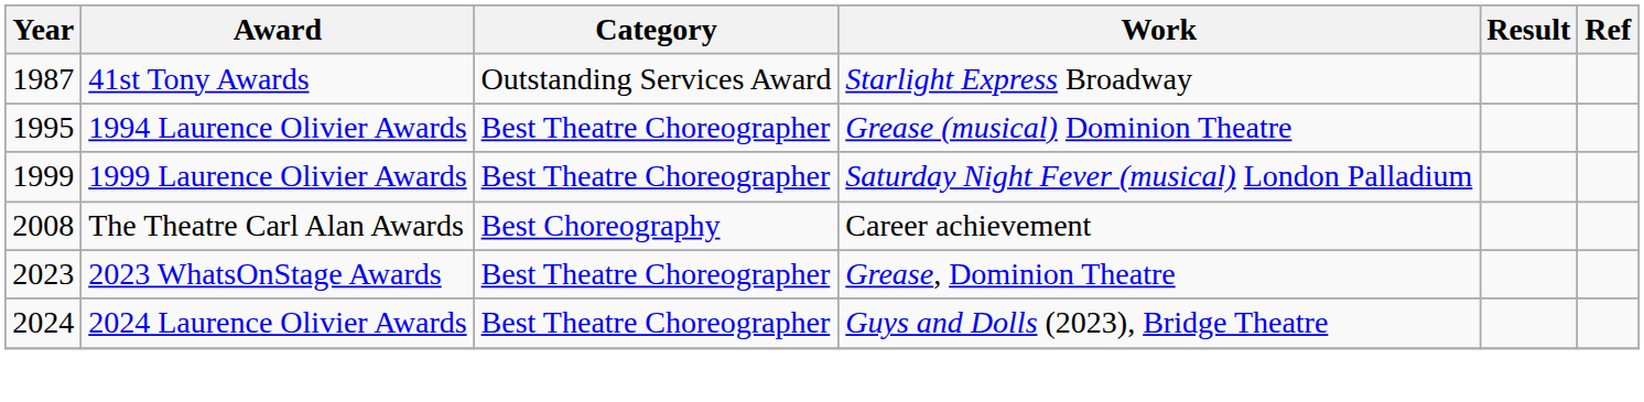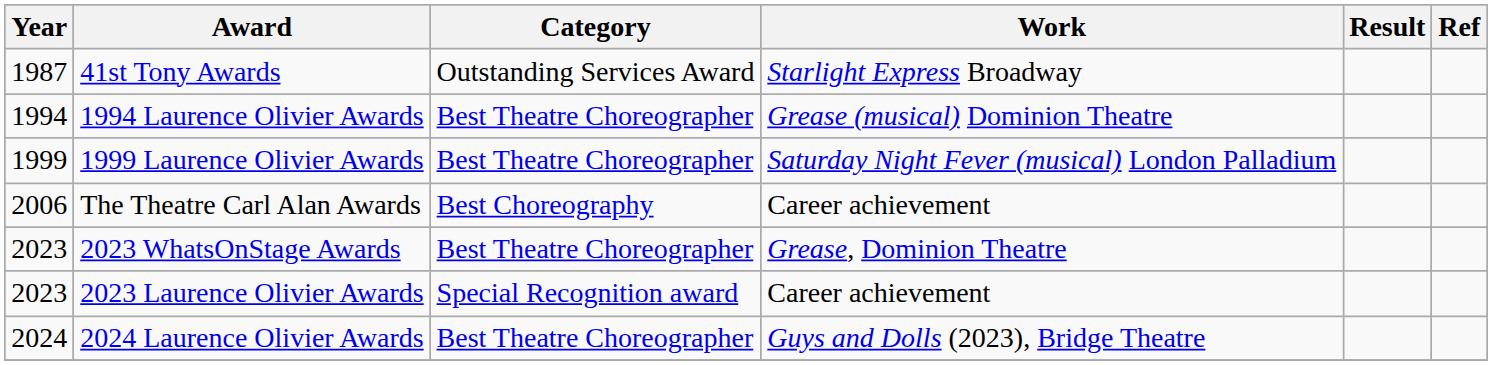 <table class="wikitable">
 <tr>
 <th>Year</th>
 <th>Award</th>
 <th>Category</th>
 <th>Work</th>
 <th>Result</th>
 <th>Ref</th>
 </tr>
 <tr>
 <td align=center>1987</td>
 <td><a href='#'>41st Tony Awards</a></td>
 <td>Outstanding Services Award</td>
 <td align=left><em><a href='#'>Starlight Express</a></em> Broadway</td>
 <td></td>
 <td style="text-align:center;"></td>
 </tr>
 <tr>
-<td align=center>1995</td>
+<td align=center>1994</td>
 <td><a href='#'>1994 Laurence Olivier Awards</a></td>
 <td><a href='#'>Best Theatre Choreographer</a></td>
 <td align=left><em><a href='#'>Grease (musical)</a></em> <a href='#'>Dominion Theatre</a></td>
 <td></td>
 <td style="text-align:center;"></td>
 </tr>
 <tr>
 <td align=center>1999</td>
 <td><a href='#'>1999 Laurence Olivier Awards</a></td>
 <td><a href='#'>Best Theatre Choreographer</a></td>
 <td align=left><em><a href='#'>Saturday Night Fever (musical)</a></em> <a href='#'>London Palladium</a></td>
 <td></td>
 <td style="text-align:center;"></td>
 </tr>
 <tr>
-<td align=center>2008</td>
+<td align=center>2006</td>
 <td>The Theatre Carl Alan Awards</td>
 <td><a href='#'>Best Choreography</a></td>
 <td align=left>Career achievement</td>
 <td></td>
 <td style="text-align:center;"></td>
 </tr>
 <tr>
 <td align=center>2023</td>
 <td><a href='#'>2023 WhatsOnStage Awards</a></td>
 <td><a href='#'>Best Theatre Choreographer</a></td>
 <td align=left><em><a href='#'>Grease</a></em>, <a href='#'>Dominion Theatre</a></td>
 <td></td>
 <td style="text-align:center;"></td>
 </tr>
 <tr>
+<td align=center>2023</td>
+<td><a href='#'>2023 Laurence Olivier Awards</a></td>
+<td><a href='#'>Special Recognition award</a></td>
+<td align=left>Career achievement</td>
+<td></td>
+<td style="text-align:center;"></td>
+</tr>
+<tr>
 <td align=center>2024</td>
 <td><a href='#'>2024 Laurence Olivier Awards</a></td>
 <td><a href='#'>Best Theatre Choreographer</a></td>
 <td align=left><em><a href='#'>Guys and Dolls</a></em> (2023), <a href='#'>Bridge Theatre</a></td>
 <td></td>
 <td style="text-align:center;"></td>
 </tr>
 <tr>
 </tr>
 </table>
